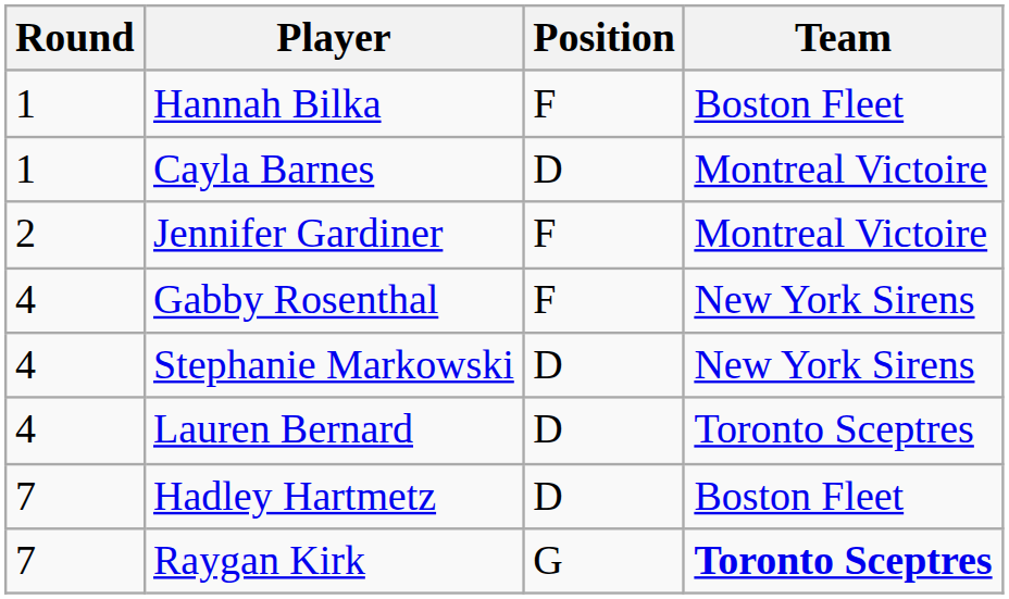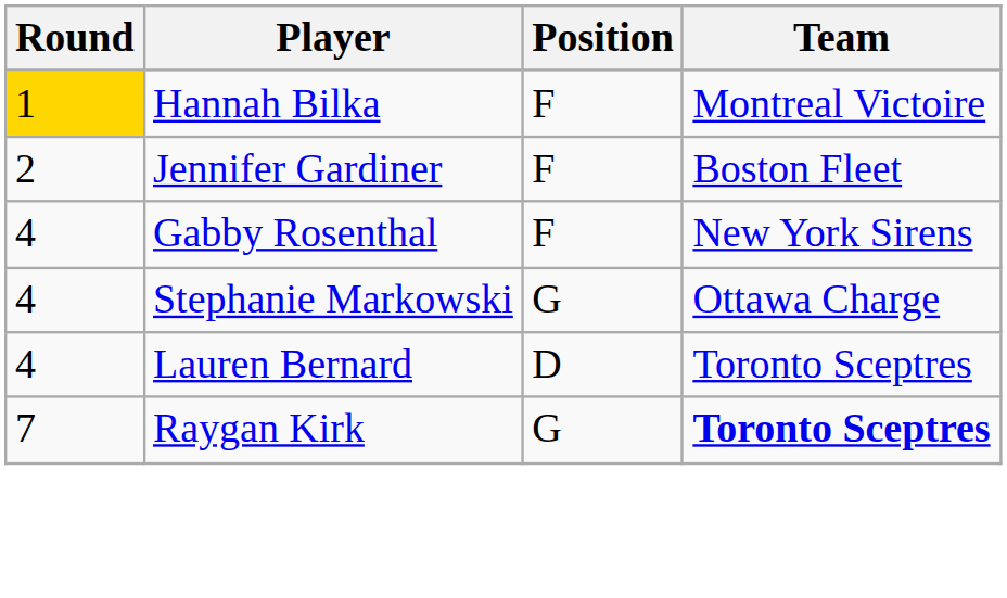 <table class="wikitable">
 <tr>
 <th>Round</th>
 <th>Player</th>
 <th>Position</th>
 <th>Team</th>
 </tr>
 <tr>
-<td>1</td>
+<td style="background: gold;">1</td>
 <td><a href='#'>Hannah Bilka</a></td>
 <td>F</td>
-<td><a href='#'>Boston Fleet</a></td>
-</tr>
-<tr>
-<td>1</td>
-<td><a href='#'>Cayla Barnes</a></td>
-<td>D</td>
 <td><a href='#'>Montreal Victoire</a></td>
 </tr>
 <tr>
 <td>2</td>
 <td><a href='#'>Jennifer Gardiner</a></td>
 <td>F</td>
-<td><a href='#'>Montreal Victoire</a></td>
+<td><a href='#'>Boston Fleet</a></td>
 </tr>
 <tr>
 <td>4</td>
 <td><a href='#'>Gabby Rosenthal</a></td>
 <td>F</td>
 <td><a href='#'>New York Sirens</a></td>
 </tr>
 <tr>
 <td>4</td>
 <td><a href='#'>Stephanie Markowski</a></td>
-<td>D</td>
-<td><a href='#'>New York Sirens</a></td>
+<td>G</td>
+<td><a href='#'>Ottawa Charge</a></td>
 </tr>
 <tr>
 <td>4</td>
 <td><a href='#'>Lauren Bernard</a></td>
 <td>D</td>
 <td><a href='#'>Toronto Sceptres</a></td>
 </tr>
 <tr>
 <td>7</td>
-<td><a href='#'>Hadley Hartmetz</a></td>
-<td>D</td>
-<td><a href='#'>Boston Fleet</a></td>
-</tr>
-<tr>
-<td>7</td>
 <td><a href='#'>Raygan Kirk</a></td>
 <td>G</td>
 <td><strong><a href='#'>Toronto Sceptres</a></strong></td>
 </tr>
 </table>
